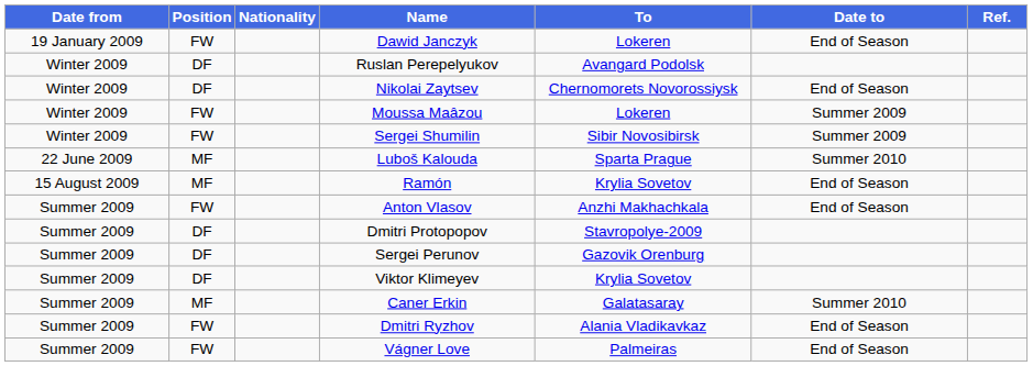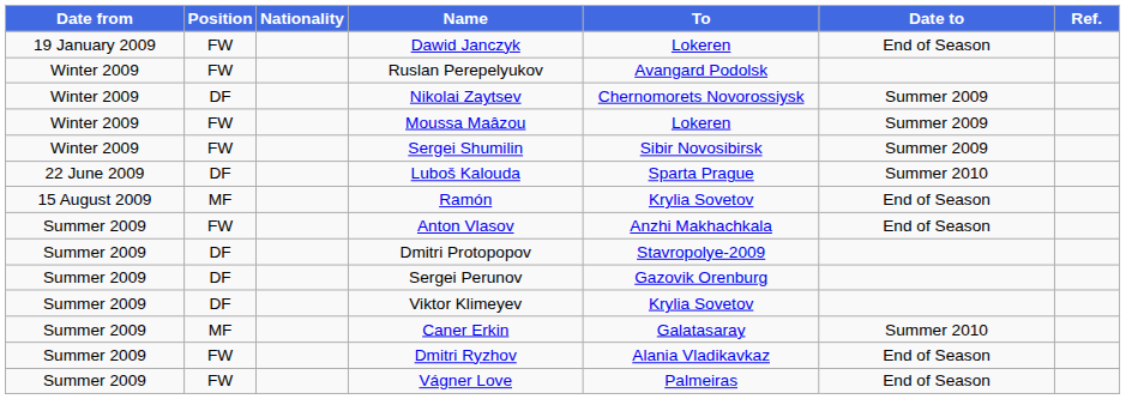 <table class="wikitable" style="text-align:center; font-size:90%; ">
 <tr>
 <th style="background:#4169E1; color:white; width:150px;">Date from</th>
 <th style="background:#4169E1; color:white; width:50px;">Position</th>
 <th style="background:#4169E1; color:white; width:50px;">Nationality</th>
 <th style="background:#4169E1; color:white; width:200px;">Name</th>
 <th style="background:#4169E1; color:white; width:200px;">To</th>
 <th style="background:#4169E1; color:white; width:200px;">Date to</th>
 <th style="background:#4169E1; color:white; width:50px;">Ref.</th>
 </tr>
 <tr>
 <td>19 January 2009</td>
 <td>FW</td>
 <td></td>
 <td><a href='#'>Dawid Janczyk</a></td>
 <td><a href='#'>Lokeren</a></td>
 <td>End of Season</td>
 <td></td>
 </tr>
 <tr>
 <td>Winter 2009</td>
-<td>DF</td>
+<td>FW</td>
 <td></td>
 <td>Ruslan Perepelyukov</td>
 <td><a href='#'>Avangard Podolsk</a></td>
 <td></td>
 <td></td>
 </tr>
 <tr>
 <td>Winter 2009</td>
 <td>DF</td>
 <td></td>
 <td><a href='#'>Nikolai Zaytsev</a></td>
 <td><a href='#'>Chernomorets Novorossiysk</a></td>
-<td>End of Season</td>
+<td>Summer 2009</td>
 <td></td>
 </tr>
 <tr>
 <td>Winter 2009</td>
 <td>FW</td>
 <td></td>
 <td><a href='#'>Moussa Maâzou</a></td>
 <td><a href='#'>Lokeren</a></td>
 <td>Summer 2009</td>
 <td></td>
 </tr>
 <tr>
 <td>Winter 2009</td>
 <td>FW</td>
 <td></td>
 <td><a href='#'>Sergei Shumilin</a></td>
 <td><a href='#'>Sibir Novosibirsk</a></td>
 <td>Summer 2009</td>
 <td></td>
 </tr>
 <tr>
 <td>22 June 2009</td>
-<td>MF</td>
+<td>DF</td>
 <td></td>
 <td><a href='#'>Luboš Kalouda</a></td>
 <td><a href='#'>Sparta Prague</a></td>
 <td>Summer 2010</td>
 <td></td>
 </tr>
 <tr>
 <td>15 August 2009</td>
 <td>MF</td>
 <td></td>
 <td><a href='#'>Ramón</a></td>
 <td><a href='#'>Krylia Sovetov</a></td>
 <td>End of Season</td>
 <td></td>
 </tr>
 <tr>
 <td>Summer 2009</td>
 <td>FW</td>
 <td></td>
 <td><a href='#'>Anton Vlasov</a></td>
 <td><a href='#'>Anzhi Makhachkala</a></td>
 <td>End of Season</td>
 <td></td>
 </tr>
 <tr>
 <td>Summer 2009</td>
 <td>DF</td>
 <td></td>
 <td>Dmitri Protopopov</td>
 <td><a href='#'>Stavropolye-2009</a></td>
 <td></td>
 <td></td>
 </tr>
 <tr>
 <td>Summer 2009</td>
 <td>DF</td>
 <td></td>
 <td>Sergei Perunov</td>
 <td><a href='#'>Gazovik Orenburg</a></td>
 <td></td>
 <td></td>
 </tr>
 <tr>
 <td>Summer 2009</td>
 <td>DF</td>
 <td></td>
 <td>Viktor Klimeyev</td>
 <td><a href='#'>Krylia Sovetov</a></td>
 <td></td>
 <td></td>
 </tr>
 <tr>
 <td>Summer 2009</td>
 <td>MF</td>
 <td></td>
 <td><a href='#'>Caner Erkin</a></td>
 <td><a href='#'>Galatasaray</a></td>
 <td>Summer 2010</td>
 <td></td>
 </tr>
 <tr>
 <td>Summer 2009</td>
 <td>FW</td>
 <td></td>
 <td><a href='#'>Dmitri Ryzhov</a></td>
 <td><a href='#'>Alania Vladikavkaz</a></td>
 <td>End of Season</td>
 <td></td>
 </tr>
 <tr>
 <td>Summer 2009</td>
 <td>FW</td>
 <td></td>
 <td><a href='#'>Vágner Love</a></td>
 <td><a href='#'>Palmeiras</a></td>
 <td>End of Season</td>
 <td></td>
 </tr>
 </table>
